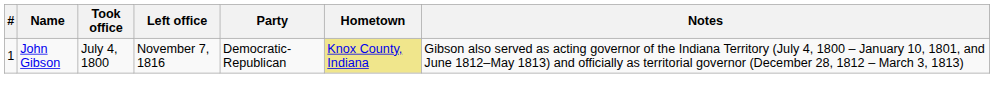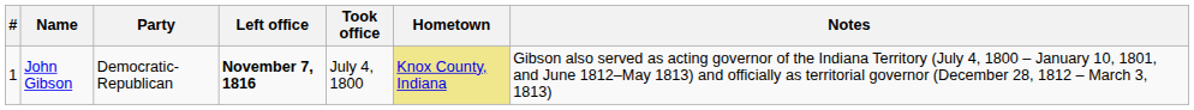 <table class="wikitable sortable">
 <tr>
 <th>#</th>
 <th>Name</th>
+<th>Party</th>
+<th>Left office</th>
 <th>Took office</th>
-<th>Left office</th>
-<th>Party</th>
 <th>Hometown</th>
 <th>Notes</th>
 </tr>
 <tr>
 <td>1</td>
 <td><a href='#'>John Gibson</a></td>
+<td>Democratic-Republican</td>
+<td><strong>November 7, 1816</strong></td>
 <td>July 4, 1800</td>
-<td>November 7, 1816</td>
-<td>Democratic-Republican</td>
 <td style="background: khaki;"><a href='#'>Knox County, Indiana</a></td>
 <td>Gibson also served as acting governor of the Indiana Territory (July 4, 1800 – January 10, 1801, and June 1812–May 1813) and officially as territorial governor (December 28, 1812 – March 3, 1813)</td>
 </tr>
 </table>
